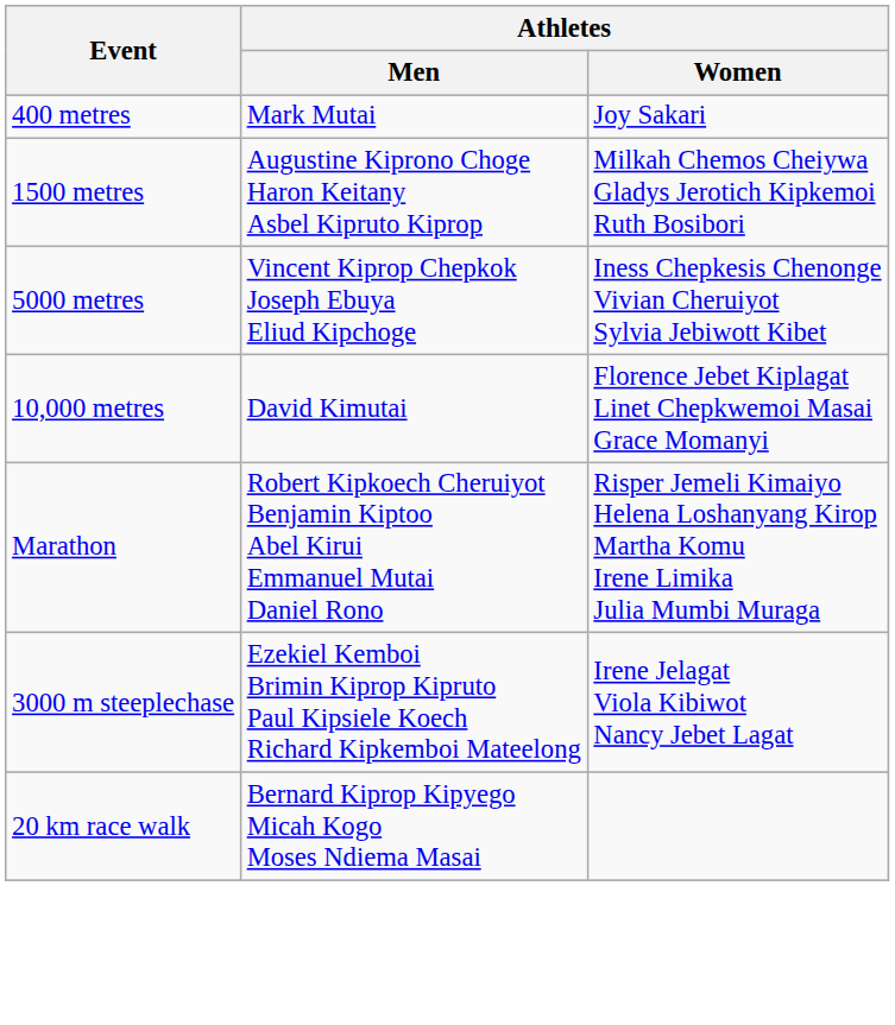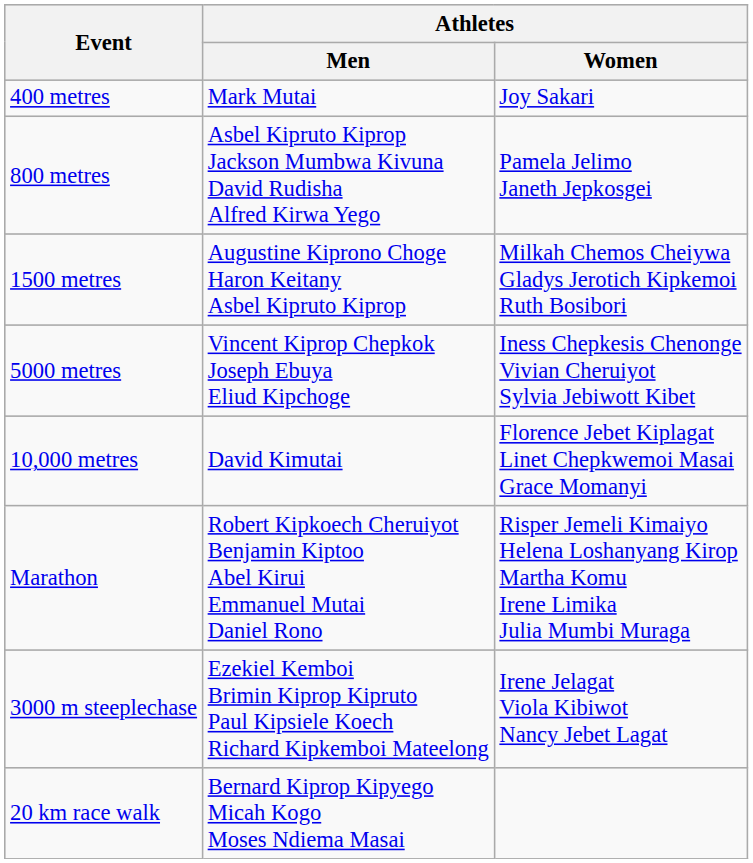 <table class=wikitable style="font-size:90%">
 <tr>
 <th rowspan=2>Event</th>
 <th colspan=2>Athletes</th>
 </tr>
 <tr>
 <th>Men</th>
 <th>Women</th>
 </tr>
 <tr>
 <td><a href='#'>400 metres</a></td>
 <td><a href='#'>Mark Mutai</a></td>
 <td><a href='#'>Joy Sakari</a></td>
+</tr>
+<tr>
+<td><a href='#'>800 metres</a></td>
+<td><a href='#'>Asbel Kipruto Kiprop</a><br><a href='#'>Jackson Mumbwa Kivuna</a><br><a href='#'>David Rudisha</a><br><a href='#'>Alfred Kirwa Yego</a></td>
+<td><a href='#'>Pamela Jelimo</a><br><a href='#'>Janeth Jepkosgei</a></td>
 </tr>
 <tr>
 <td><a href='#'>1500 metres</a></td>
 <td><a href='#'>Augustine Kiprono Choge</a><br><a href='#'>Haron Keitany</a><br><a href='#'>Asbel Kipruto Kiprop</a></td>
 <td><a href='#'>Milkah Chemos Cheiywa</a><br><a href='#'>Gladys Jerotich Kipkemoi</a><br><a href='#'>Ruth Bosibori</a></td>
 </tr>
 <tr>
 <td><a href='#'>5000 metres</a></td>
 <td><a href='#'>Vincent Kiprop Chepkok</a><br><a href='#'>Joseph Ebuya</a><br><a href='#'>Eliud Kipchoge</a></td>
 <td><a href='#'>Iness Chepkesis Chenonge</a><br><a href='#'>Vivian Cheruiyot</a><br><a href='#'>Sylvia Jebiwott Kibet</a></td>
 </tr>
 <tr>
 <td><a href='#'>10,000 metres</a></td>
 <td><a href='#'>David Kimutai</a></td>
 <td><a href='#'>Florence Jebet Kiplagat</a><br><a href='#'>Linet Chepkwemoi Masai</a><br><a href='#'>Grace Momanyi</a></td>
 </tr>
 <tr>
 <td><a href='#'>Marathon</a></td>
 <td><a href='#'>Robert Kipkoech Cheruiyot</a><br><a href='#'>Benjamin Kiptoo</a><br><a href='#'>Abel Kirui</a><br><a href='#'>Emmanuel Mutai</a><br><a href='#'>Daniel Rono</a></td>
 <td><a href='#'>Risper Jemeli Kimaiyo</a><br><a href='#'>Helena Loshanyang Kirop</a><br><a href='#'>Martha Komu</a><br><a href='#'>Irene Limika</a><br><a href='#'>Julia Mumbi Muraga</a></td>
 </tr>
 <tr>
 <td><a href='#'>3000 m steeplechase</a></td>
 <td><a href='#'>Ezekiel Kemboi</a><br><a href='#'>Brimin Kiprop Kipruto</a><br><a href='#'>Paul Kipsiele Koech</a><br><a href='#'>Richard Kipkemboi Mateelong</a></td>
 <td><a href='#'>Irene Jelagat</a><br><a href='#'>Viola Kibiwot</a><br><a href='#'>Nancy Jebet Lagat</a></td>
 </tr>
 <tr>
 <td><a href='#'>20 km race walk</a></td>
 <td><a href='#'>Bernard Kiprop Kipyego</a><br><a href='#'>Micah Kogo</a><br><a href='#'>Moses Ndiema Masai</a></td>
 <td></td>
 </tr>
 </table>
